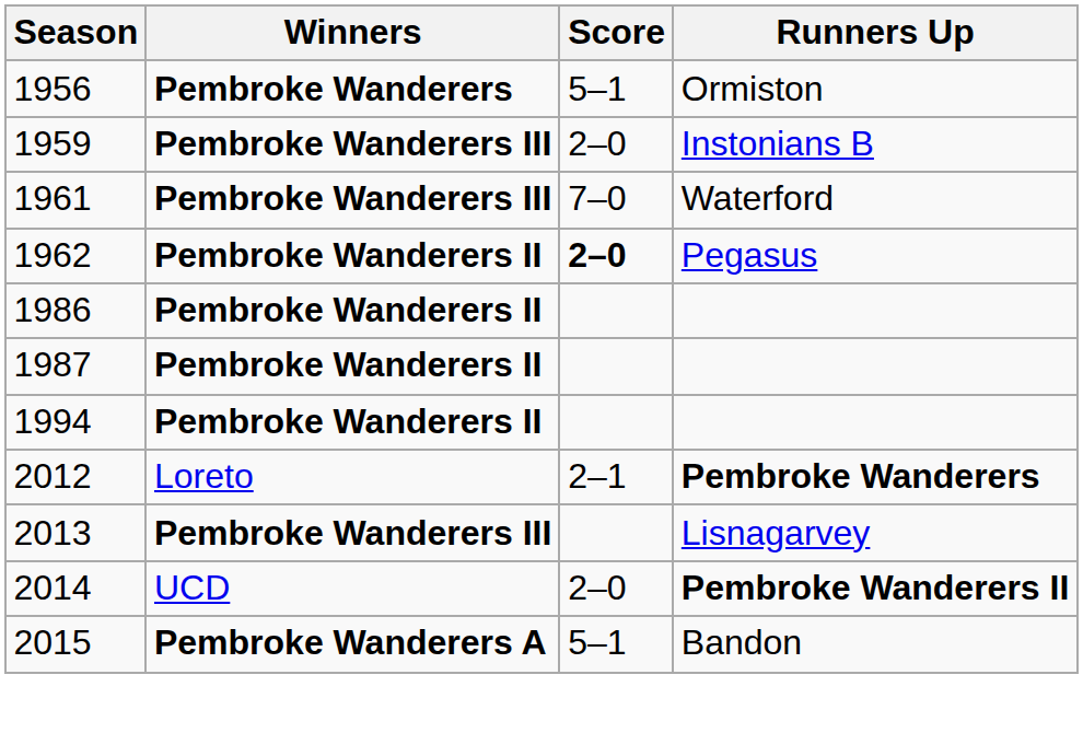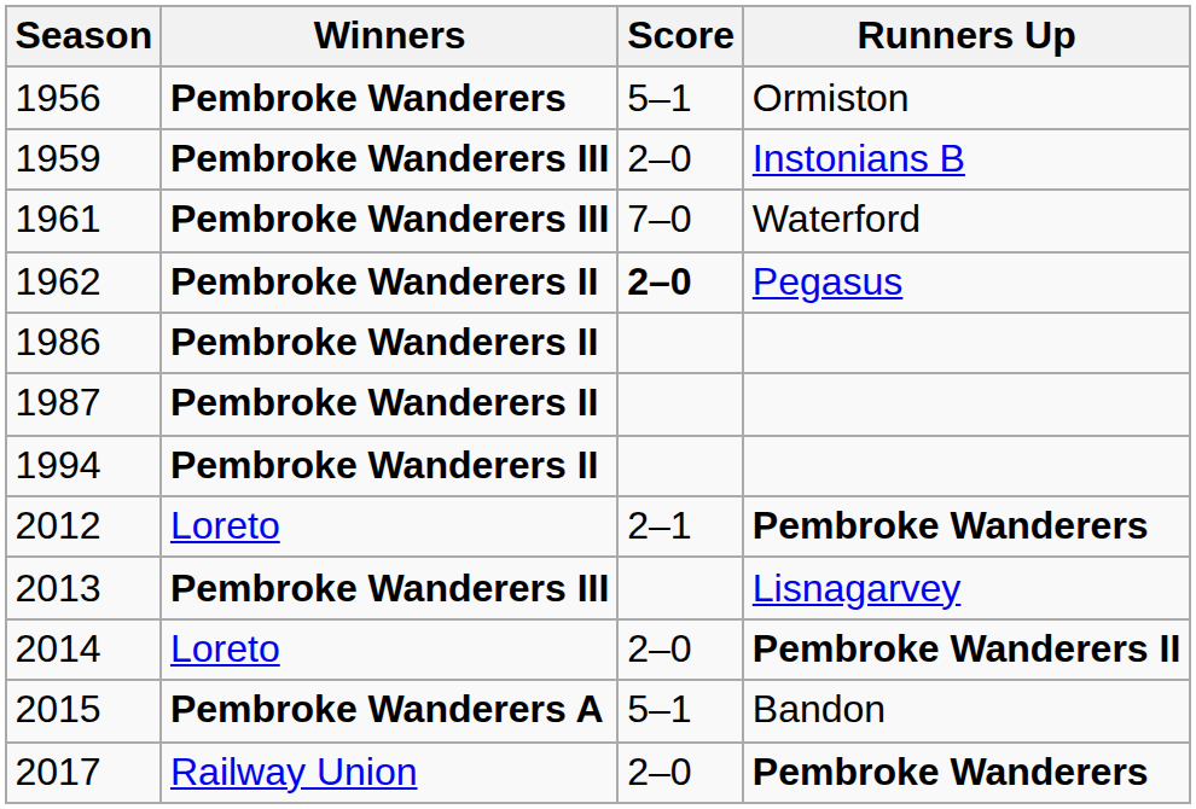 <table class="wikitable collapsible">
 <tr>
 <th>Season</th>
 <th>Winners</th>
 <th>Score</th>
 <th>Runners Up</th>
 </tr>
 <tr>
 <td>1956</td>
 <td><strong>Pembroke Wanderers</strong> </td>
 <td>5–1</td>
 <td>Ormiston</td>
 </tr>
 <tr>
 <td>1959</td>
 <td><strong>Pembroke Wanderers III</strong> </td>
 <td>2–0</td>
 <td><a href='#'>Instonians B</a></td>
 </tr>
 <tr>
 <td>1961</td>
 <td><strong>Pembroke Wanderers III</strong> </td>
 <td>7–0</td>
 <td>Waterford</td>
 </tr>
 <tr>
 <td>1962</td>
 <td><strong>Pembroke Wanderers II</strong> </td>
 <td><strong>2–0</strong></td>
 <td><a href='#'>Pegasus</a></td>
 </tr>
 <tr>
 <td>1986</td>
 <td><strong>Pembroke Wanderers II</strong></td>
 <td></td>
 <td></td>
 </tr>
 <tr>
 <td>1987</td>
 <td><strong>Pembroke Wanderers II</strong></td>
 <td></td>
 <td></td>
 </tr>
 <tr>
 <td>1994</td>
 <td><strong>Pembroke Wanderers II</strong></td>
 <td></td>
 <td></td>
 </tr>
 <tr>
 <td>2012</td>
 <td><a href='#'>Loreto</a></td>
 <td>2–1</td>
 <td><strong>Pembroke Wanderers</strong></td>
 </tr>
 <tr>
 <td>2013</td>
 <td><strong>Pembroke Wanderers III</strong> </td>
 <td></td>
 <td><a href='#'>Lisnagarvey</a></td>
 </tr>
 <tr>
 <td>2014</td>
-<td><a href='#'>UCD</a></td>
+<td><a href='#'>Loreto</a></td>
 <td>2–0</td>
 <td><strong>Pembroke Wanderers II</strong></td>
 </tr>
 <tr>
 <td>2015</td>
 <td><strong>Pembroke Wanderers A</strong> </td>
 <td>5–1</td>
 <td>Bandon</td>
 </tr>
 <tr>
+<td>2017</td>
+<td><a href='#'>Railway Union</a></td>
+<td>2–0</td>
+<td><strong>Pembroke Wanderers</strong></td>
+</tr>
+<tr>
 </tr>
 </table>
